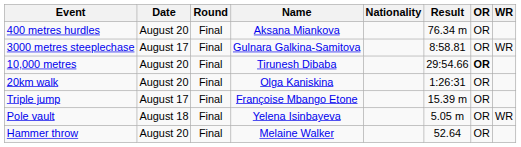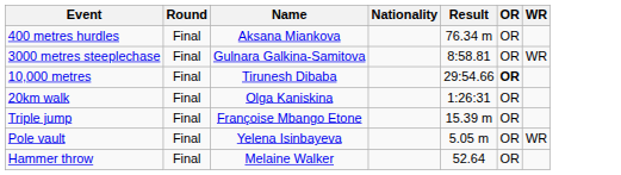 <table class=wikitable style=text-align:center>
 <tr>
 <th>Event</th>
-<th>Date</th>
 <th>Round</th>
 <th>Name</th>
 <th>Nationality</th>
 <th>Result</th>
 <th>OR</th>
 <th>WR</th>
 </tr>
 <tr>
 <td align=left><a href='#'>400 metres hurdles</a></td>
-<td>August 20</td>
 <td>Final</td>
 <td><a href='#'>Aksana Miankova</a></td>
 <td align=left></td>
 <td>76.34 m</td>
 <td>OR</td>
 <td></td>
 </tr>
 <tr>
 <td align=left><a href='#'>3000 metres steeplechase</a></td>
-<td>August 17</td>
 <td>Final</td>
 <td><a href='#'>Gulnara Galkina-Samitova</a></td>
 <td align=left></td>
 <td>8:58.81</td>
 <td>OR</td>
 <td>WR</td>
 </tr>
 <tr>
 <td align=left><a href='#'>10,000 metres</a></td>
-<td>August 20</td>
 <td>Final</td>
 <td><a href='#'>Tirunesh Dibaba</a></td>
 <td align=left></td>
 <td>29:54.66</td>
 <td><strong>OR</strong></td>
 <td></td>
 </tr>
 <tr>
 <td align=left><a href='#'>20km walk</a></td>
-<td>August 20</td>
 <td>Final</td>
 <td><a href='#'>Olga Kaniskina</a></td>
 <td align=left></td>
 <td>1:26:31</td>
 <td>OR</td>
 <td></td>
 </tr>
 <tr>
 <td align=left><a href='#'>Triple jump</a></td>
-<td>August 17</td>
 <td>Final</td>
 <td><a href='#'>Françoise Mbango Etone</a></td>
 <td align=left></td>
 <td>15.39 m</td>
 <td>OR</td>
 <td></td>
 </tr>
 <tr>
 <td align=left><a href='#'>Pole vault</a></td>
-<td>August 18</td>
 <td>Final</td>
 <td><a href='#'>Yelena Isinbayeva</a></td>
 <td align=left></td>
 <td>5.05 m</td>
 <td>OR</td>
 <td>WR</td>
 </tr>
 <tr>
 <td align=left><a href='#'>Hammer throw</a></td>
-<td>August 20</td>
 <td>Final</td>
 <td><a href='#'>Melaine Walker</a></td>
 <td align=left></td>
 <td>52.64</td>
 <td>OR</td>
 <td></td>
 </tr>
 </table>
